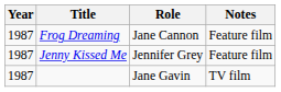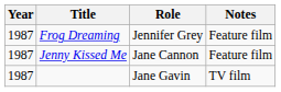 <table class="wikitable sortable">
 <tr>
 <th>Year</th>
 <th>Title</th>
 <th>Role</th>
 <th class="unsortable">Notes</th>
 </tr>
 <tr>
 <td>1987</td>
 <td><em><a href='#'>Frog Dreaming</a></em></td>
-<td>Jane Cannon</td>
+<td>Jennifer Grey</td>
 <td>Feature film</td>
 </tr>
 <tr>
 <td>1987</td>
 <td><em><a href='#'>Jenny Kissed Me</a></em></td>
-<td>Jennifer Grey</td>
+<td>Jane Cannon</td>
 <td>Feature film</td>
 </tr>
 <tr>
 <td>1987</td>
 <td><em></em></td>
 <td>Jane Gavin</td>
 <td>TV film</td>
 </tr>
 </table>
